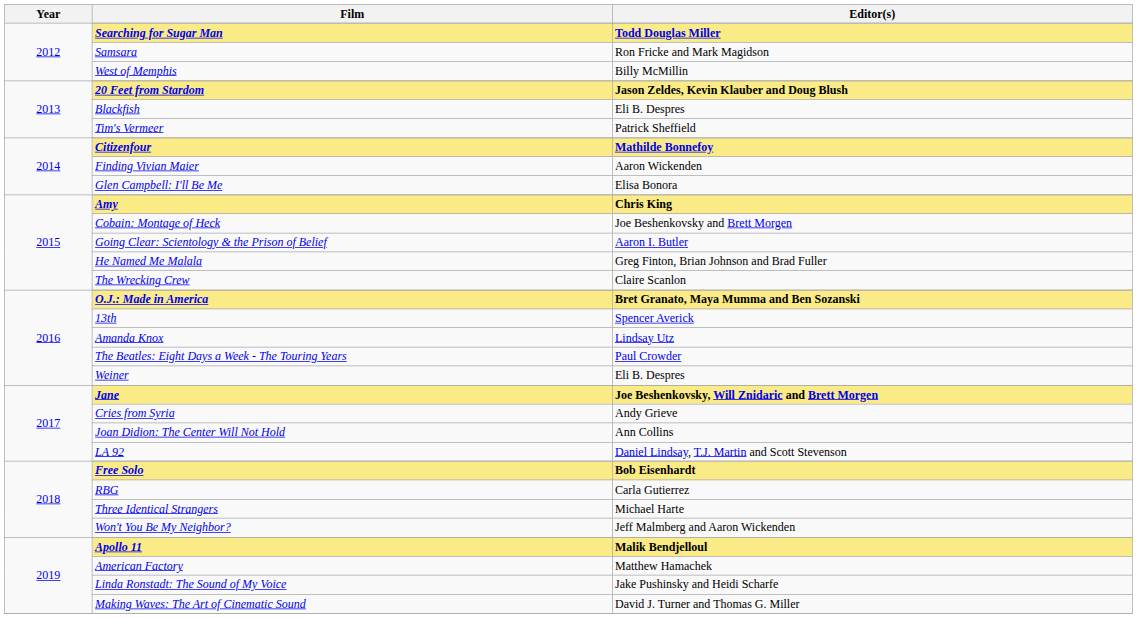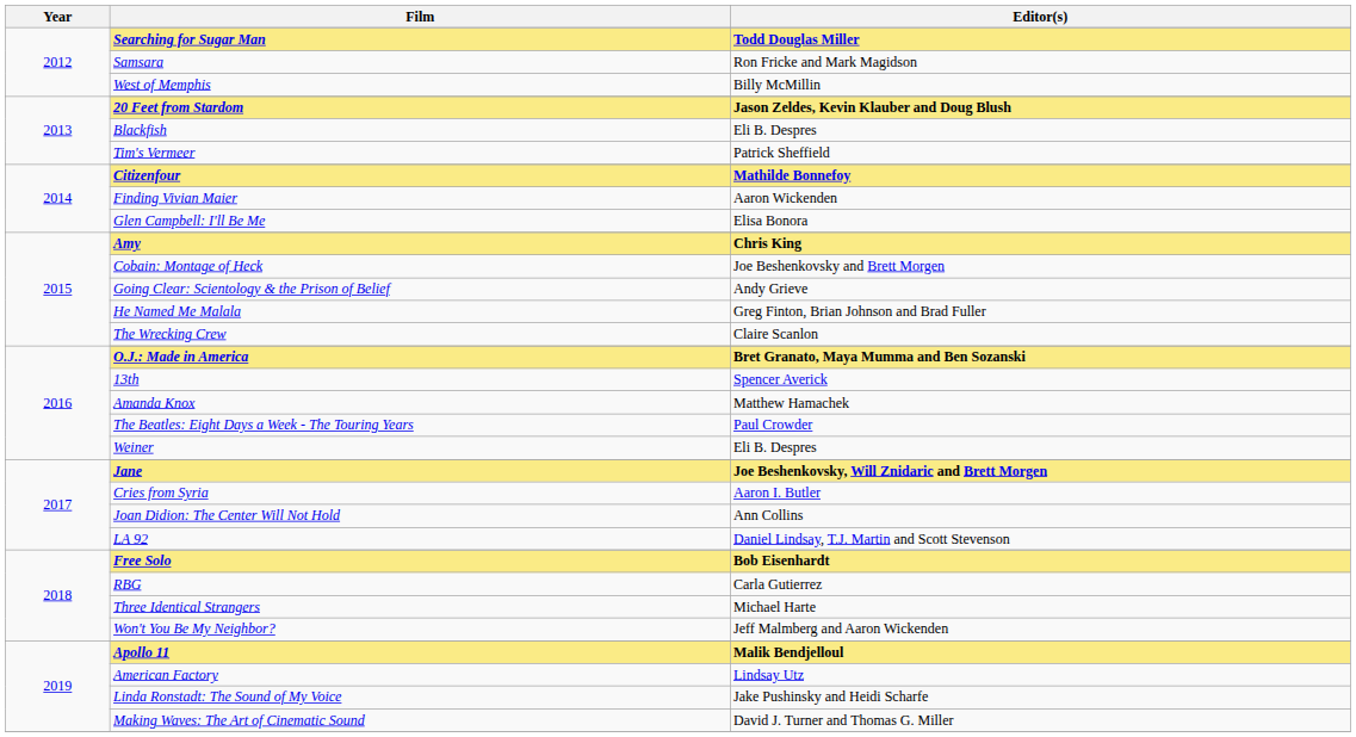 <table class="wikitable" width="95%" cellpadding="5">
 <tr>
 <th width="70"><strong>Year</strong></th>
 <th width="450"><strong>Film</strong></th>
 <th width="450"><strong>Editor(s)</strong></th>
 </tr>
 <tr>
 <td rowspan=4 style="text-align:center"><a href='#'>2012</a><br></td>
 </tr>
 <tr style="background:#FAEB86">
 <td><strong><em><a href='#'>Searching for Sugar Man</a></em></strong></td>
 <td><strong><a href='#'>Todd Douglas Miller</a></strong></td>
 </tr>
 <tr>
 <td><em><a href='#'>Samsara</a></em></td>
 <td>Ron Fricke and Mark Magidson</td>
 </tr>
 <tr>
 <td><em><a href='#'>West of Memphis</a></em></td>
 <td>Billy McMillin</td>
 </tr>
 <tr>
 <td rowspan=4 style="text-align:center"><a href='#'>2013</a><br></td>
 </tr>
 <tr style="background:#FAEB86">
 <td><strong><em><a href='#'>20 Feet from Stardom</a></em></strong></td>
 <td><strong>Jason Zeldes, Kevin Klauber and Doug Blush</strong></td>
 </tr>
 <tr>
 <td><em><a href='#'>Blackfish</a></em></td>
 <td>Eli B. Despres</td>
 </tr>
 <tr>
 <td><em><a href='#'>Tim's Vermeer</a></em></td>
 <td>Patrick Sheffield</td>
 </tr>
 <tr>
 <td rowspan=4 style="text-align:center"><a href='#'>2014</a><br></td>
 </tr>
 <tr style="background:#FAEB86">
 <td><strong><em><a href='#'>Citizenfour</a></em></strong></td>
 <td><strong><a href='#'>Mathilde Bonnefoy</a></strong></td>
 </tr>
 <tr>
 <td><em><a href='#'>Finding Vivian Maier</a></em></td>
 <td>Aaron Wickenden</td>
 </tr>
 <tr>
 <td><em><a href='#'>Glen Campbell: I'll Be Me</a></em></td>
 <td>Elisa Bonora</td>
 </tr>
 <tr>
 <td rowspan=6 style="text-align:center"><a href='#'>2015</a><br></td>
 </tr>
 <tr style="background:#FAEB86">
 <td><strong><em><a href='#'>Amy</a></em></strong></td>
 <td><strong>Chris King</strong></td>
 </tr>
 <tr>
 <td><em><a href='#'>Cobain: Montage of Heck</a></em></td>
 <td>Joe Beshenkovsky and <a href='#'>Brett Morgen</a></td>
 </tr>
 <tr>
 <td><em><a href='#'>Going Clear: Scientology & the Prison of Belief</a></em></td>
-<td><a href='#'>Aaron I. Butler</a></td>
+<td>Andy Grieve</td>
 </tr>
 <tr>
 <td><em><a href='#'>He Named Me Malala</a></em></td>
 <td>Greg Finton, Brian Johnson and Brad Fuller</td>
 </tr>
 <tr>
 <td><em><a href='#'>The Wrecking Crew</a></em></td>
 <td>Claire Scanlon</td>
 </tr>
 <tr>
 <td rowspan=6 style="text-align:center"><a href='#'>2016</a><br></td>
 </tr>
 <tr style="background:#FAEB86">
 <td><strong><em><a href='#'>O.J.: Made in America</a></em></strong></td>
 <td><strong>Bret Granato, Maya Mumma and Ben Sozanski</strong></td>
 </tr>
 <tr>
 <td><em><a href='#'>13th</a></em></td>
 <td><a href='#'>Spencer Averick</a></td>
 </tr>
 <tr>
 <td><em><a href='#'>Amanda Knox</a></em></td>
-<td><a href='#'>Lindsay Utz</a></td>
+<td>Matthew Hamachek</td>
 </tr>
 <tr>
 <td><em><a href='#'>The Beatles: Eight Days a Week - The Touring Years</a></em></td>
 <td><a href='#'>Paul Crowder</a></td>
 </tr>
 <tr>
 <td><em><a href='#'>Weiner</a></em></td>
 <td>Eli B. Despres</td>
 </tr>
 <tr>
 <td rowspan=5 style="text-align:center"><a href='#'>2017</a><br></td>
 </tr>
 <tr style="background:#FAEB86">
 <td><strong><em><a href='#'>Jane</a></em></strong></td>
 <td><strong>Joe Beshenkovsky, <a href='#'>Will Znidaric</a> and <a href='#'>Brett Morgen</a></strong></td>
 </tr>
 <tr>
 <td><em><a href='#'>Cries from Syria</a></em></td>
-<td>Andy Grieve</td>
+<td><a href='#'>Aaron I. Butler</a></td>
 </tr>
 <tr>
 <td><em><a href='#'>Joan Didion: The Center Will Not Hold</a></em></td>
 <td>Ann Collins</td>
 </tr>
 <tr>
 <td><em><a href='#'>LA 92</a></em></td>
 <td><a href='#'>Daniel Lindsay</a>, <a href='#'>T.J. Martin</a> and Scott Stevenson</td>
 </tr>
 <tr>
 <td rowspan=5 style="text-align:center"><a href='#'>2018</a><br></td>
 </tr>
 <tr style="background:#FAEB86">
 <td><strong><em><a href='#'>Free Solo</a></em></strong></td>
 <td><strong>Bob Eisenhardt</strong></td>
 </tr>
 <tr>
 <td><em><a href='#'>RBG</a></em></td>
 <td>Carla Gutierrez</td>
 </tr>
 <tr>
 <td><em><a href='#'>Three Identical Strangers</a></em></td>
 <td>Michael Harte</td>
 </tr>
 <tr>
 <td><em><a href='#'>Won't You Be My Neighbor?</a></em></td>
 <td>Jeff Malmberg and Aaron Wickenden</td>
 </tr>
 <tr>
 <td rowspan=5 style="text-align:center"><a href='#'>2019</a><br></td>
 </tr>
 <tr style="background:#FAEB86">
 <td><strong><em><a href='#'>Apollo 11</a></em></strong></td>
 <td><strong>Malik Bendjelloul</strong></td>
 </tr>
 <tr>
 <td><em><a href='#'>American Factory</a></em></td>
-<td>Matthew Hamachek</td>
+<td><a href='#'>Lindsay Utz</a></td>
 </tr>
 <tr>
 <td><em><a href='#'>Linda Ronstadt: The Sound of My Voice</a></em></td>
 <td>Jake Pushinsky and Heidi Scharfe</td>
 </tr>
 <tr>
 <td><em><a href='#'>Making Waves: The Art of Cinematic Sound</a></em></td>
 <td>David J. Turner and Thomas G. Miller</td>
 </tr>
 <tr>
 </tr>
 </table>
